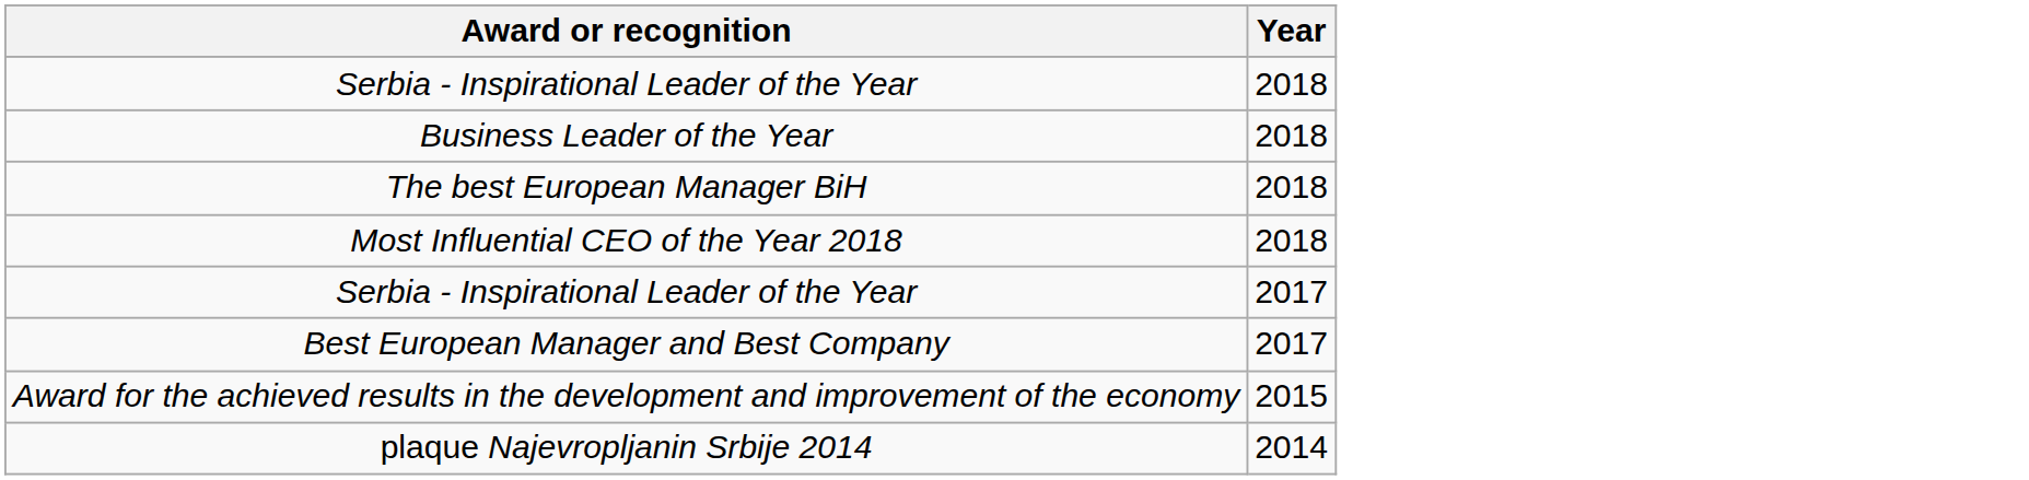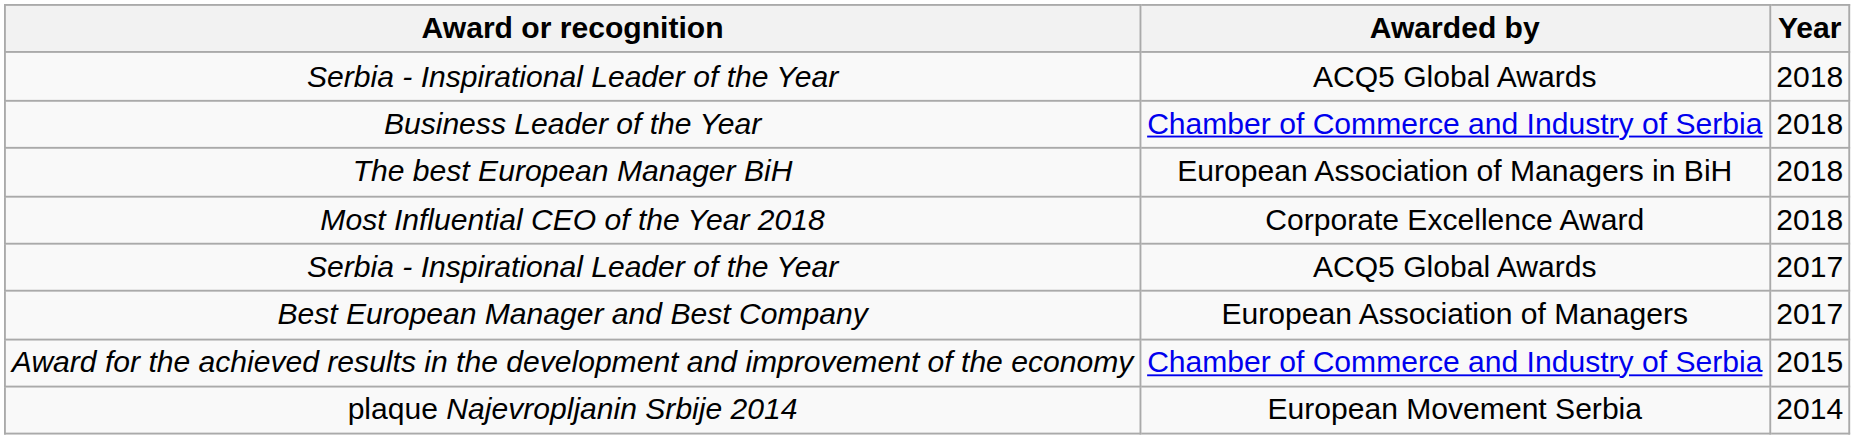 <table class="wikitable" style="text-align:center;">
 <tr>
 <th>Award or recognition</th>
+<th>Awarded by</th>
 <th>Year</th>
 </tr>
 <tr>
 <td><em>Serbia - Inspirational Leader of the Year</em></td>
+<td>ACQ5 Global Awards</td>
 <td>2018</td>
 </tr>
 <tr>
 <td><em>Business Leader of the Year</em></td>
+<td><a href='#'>Chamber of Commerce and Industry of Serbia</a></td>
 <td>2018</td>
 </tr>
 <tr>
 <td><em>The best European Manager BiH</em></td>
+<td>European Association of Managers in BiH</td>
 <td>2018 </td>
 </tr>
 <tr>
 <td><em>Most Influential CEO of the Year 2018</em></td>
+<td>Corporate Excellence Award</td>
 <td>2018</td>
 </tr>
 <tr>
 <td><em>Serbia - Inspirational Leader of the Year</em></td>
+<td>ACQ5 Global Awards</td>
 <td>2017</td>
 </tr>
 <tr>
 <td><em>Best European Manager and Best Company</em></td>
+<td>European Association of Managers</td>
 <td>2017</td>
 </tr>
 <tr>
 <td><em>Award for the achieved results in the development and improvement of the economy</em></td>
+<td><a href='#'>Chamber of Commerce and Industry of Serbia</a></td>
 <td>2015</td>
 </tr>
 <tr>
 <td>plaque <em>Najevropljanin Srbije 2014</em></td>
+<td>European Movement Serbia</td>
 <td>2014</td>
 </tr>
 </table>
